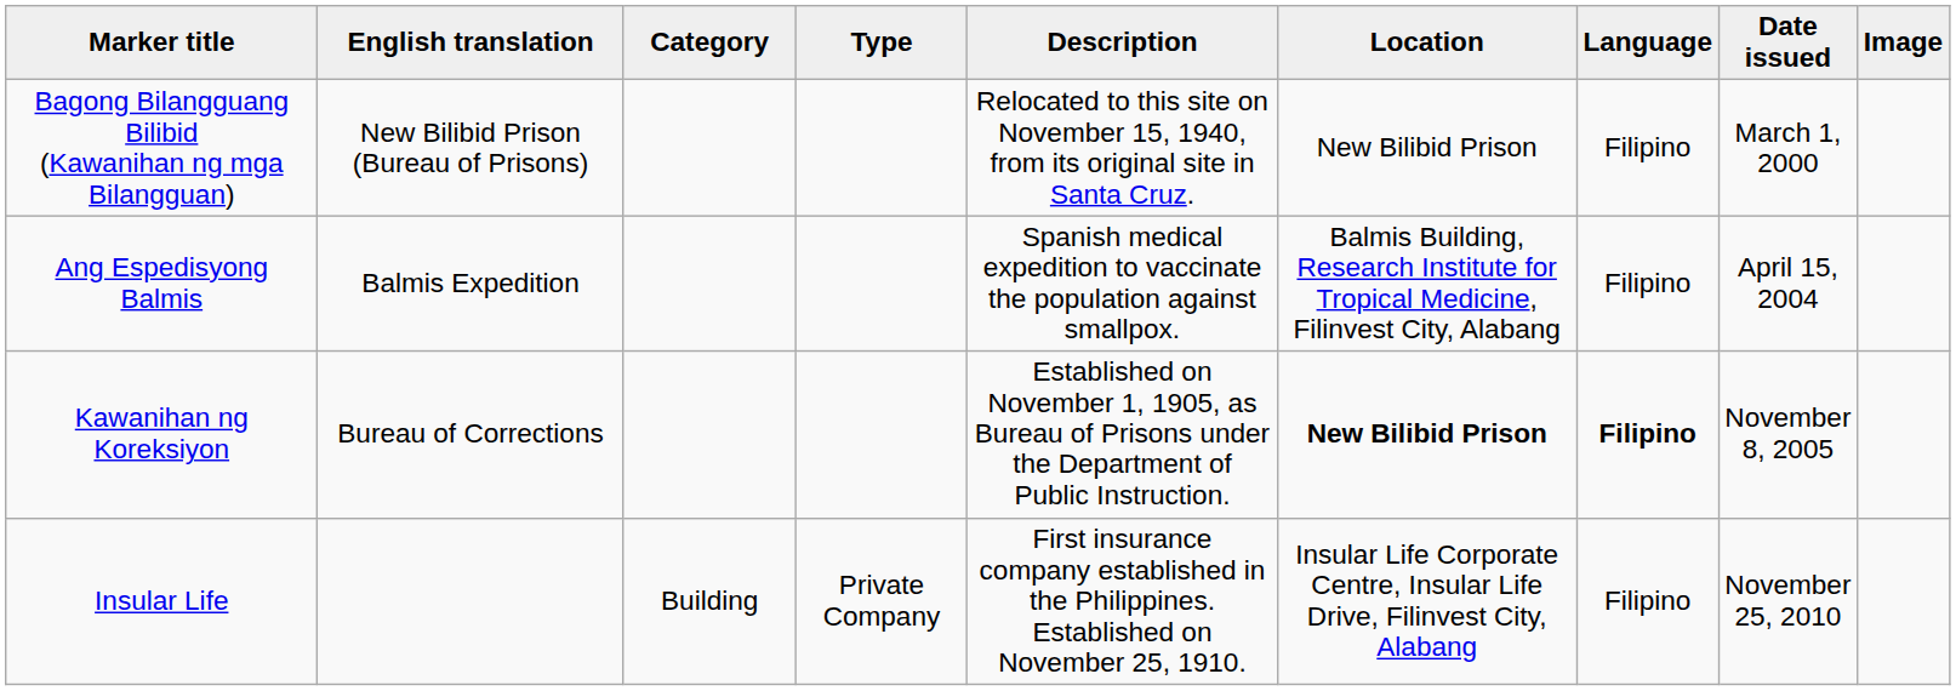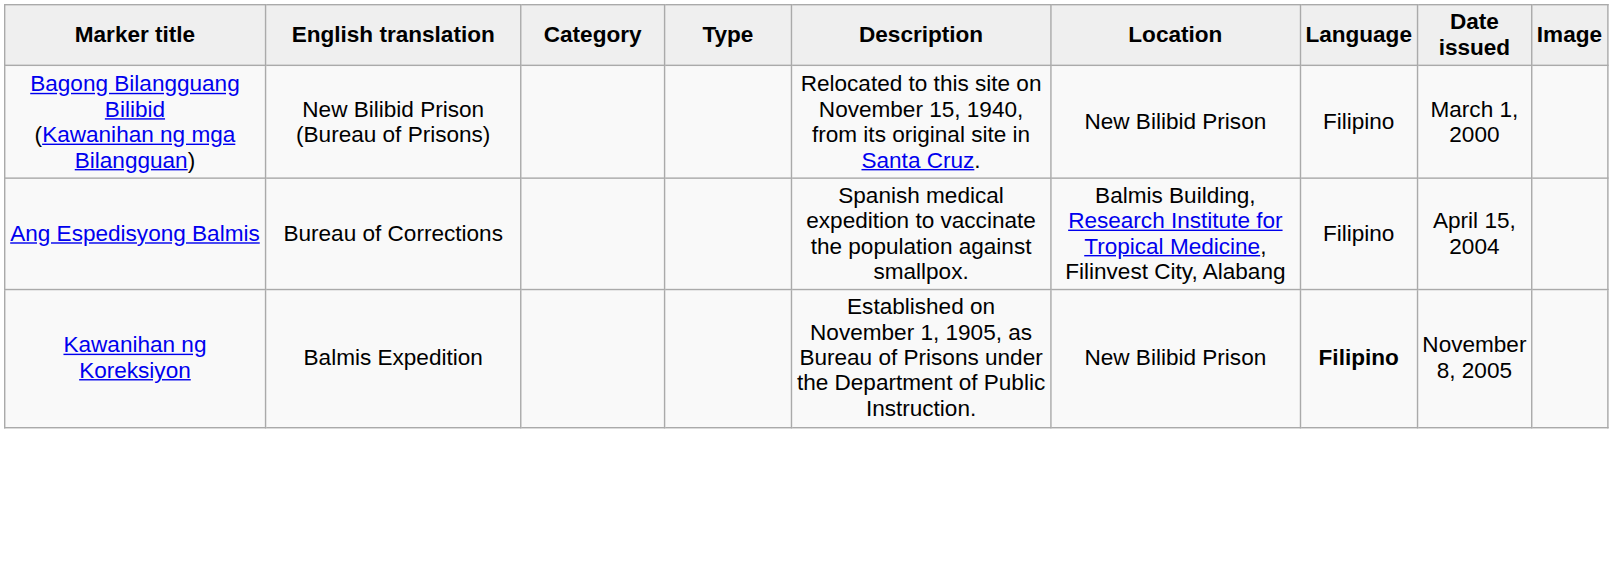 <table class="wikitable" style="width:90%; text-align:center;">
 <tr>
 <th style="width:20%; background:#efefef;">Marker title</th>
 <th style="width:20%; background:#efefef;">English translation</th>
 <th style="width:10%; background:#efefef;">Category</th>
 <th style="width:10%; background:#efefef;">Type</th>
 <th style="width:20%; background:#efefef;">Description</th>
 <th style="width:20%; background:#efefef;">Location</th>
 <th style="width:10%; background:#efefef;">Language</th>
 <th style="width:10%; background:#efefef;">Date issued</th>
 <th style="width:10%; background:#efefef;">Image</th>
 </tr>
 <tr>
 <td><a href='#'>Bagong Bilangguang Bilibid</a><br>(<a href='#'>Kawanihan ng mga Bilangguan</a>)</td>
 <td>New Bilibid Prison<br>(Bureau of Prisons)</td>
 <td></td>
 <td></td>
 <td>Relocated to this site on November 15, 1940, from its original site in <a href='#'>Santa Cruz</a>.</td>
 <td>New Bilibid Prison</td>
 <td>Filipino</td>
 <td>March 1, 2000</td>
 <td></td>
 </tr>
 <tr>
 <td><a href='#'>Ang Espedisyong Balmis</a></td>
-<td>Balmis Expedition</td>
+<td>Bureau of Corrections</td>
 <td></td>
 <td></td>
 <td>Spanish medical expedition to vaccinate the population against smallpox.</td>
 <td>Balmis Building, <a href='#'>Research Institute for Tropical Medicine</a>, Filinvest City, Alabang</td>
 <td>Filipino</td>
 <td>April 15, 2004</td>
 <td></td>
 </tr>
 <tr>
 <td><a href='#'>Kawanihan ng Koreksiyon</a></td>
-<td>Bureau of Corrections</td>
+<td>Balmis Expedition</td>
 <td></td>
 <td></td>
 <td>Established on November 1, 1905, as Bureau of Prisons under the Department of Public Instruction.</td>
-<td><strong>New Bilibid Prison</strong></td>
+<td>New Bilibid Prison</td>
 <td><strong>Filipino</strong></td>
 <td>November 8, 2005</td>
 <td></td>
 </tr>
-<tr>
-<td><a href='#'>Insular Life</a></td>
-<td></td>
-<td>Building</td>
-<td>Private Company</td>
-<td>First insurance company established in the Philippines. Established on November 25, 1910.</td>
-<td>Insular Life Corporate Centre, Insular Life Drive, Filinvest City, <a href='#'>Alabang</a></td>
-<td>Filipino</td>
-<td>November 25, 2010</td>
-<td></td>
-</tr>
 </table>
